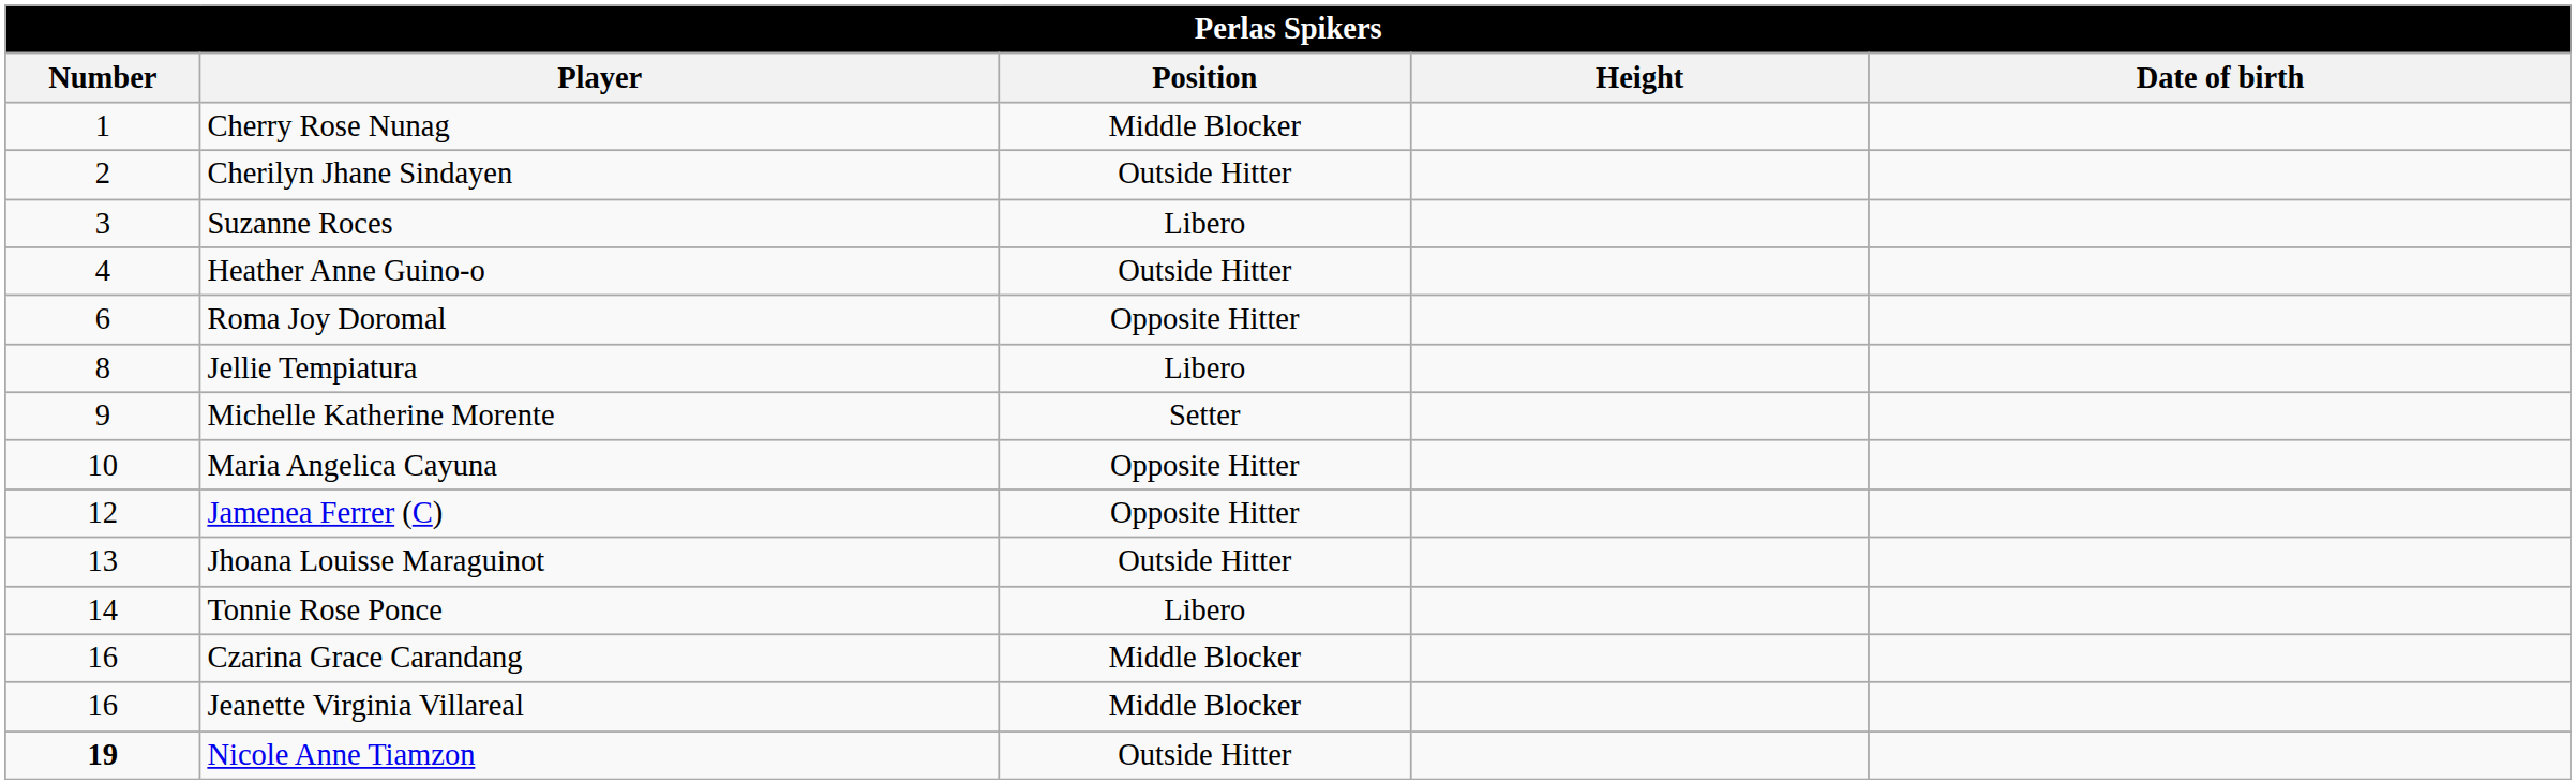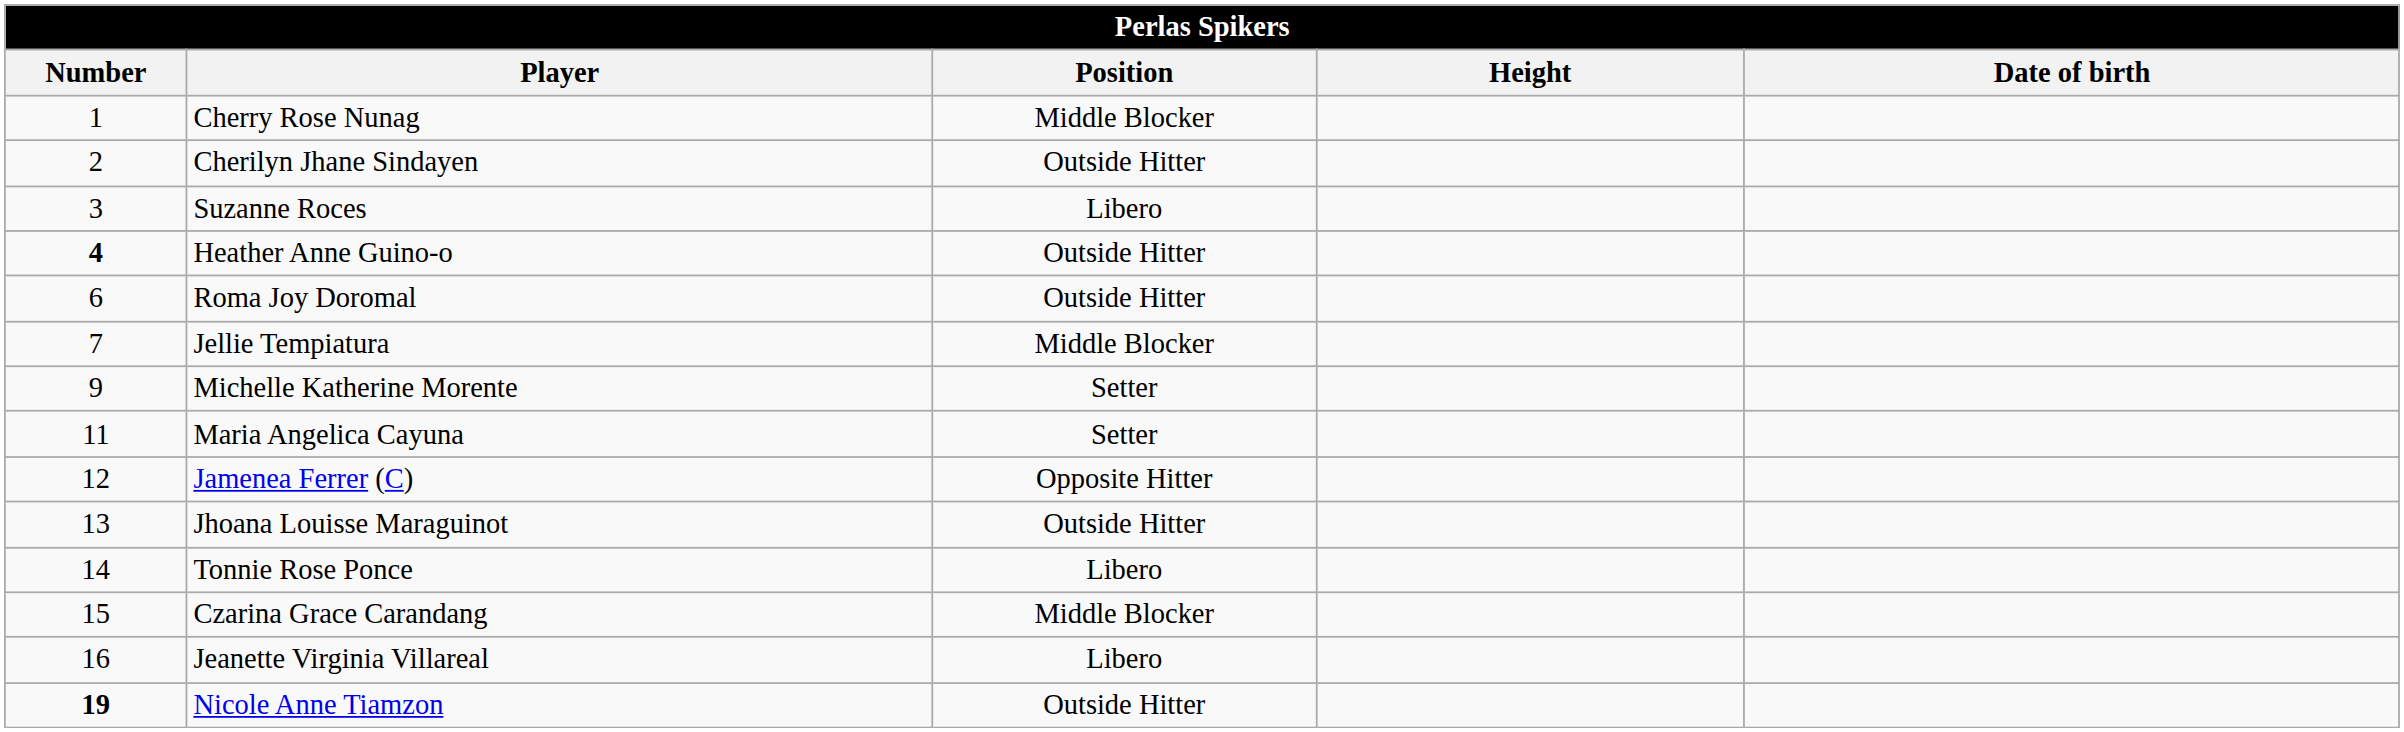 <table class="wikitable sortable" style="text-align:center; width: 85%; font-size:100%;">
 <tr>
 <th colspan="8" style= "background:black; color:white; text-align: center"><strong>Perlas Spikers</strong></th>
 </tr>
 <tr>
 <th style="width:3em;">Number</th>
 <th style="width:16em;">Player</th>
 <th style="width:8em;">Position</th>
 <th style="width:9em;">Height</th>
 <th style="width:14em;">Date of birth</th>
 </tr>
 <tr>
 <td>1</td>
 <td align="left">Cherry Rose Nunag</td>
 <td>Middle Blocker</td>
 <td></td>
 <td align=right></td>
 </tr>
 <tr>
 <td>2</td>
 <td align="left">Cherilyn Jhane Sindayen</td>
 <td>Outside Hitter</td>
 <td></td>
 <td align=right></td>
 </tr>
 <tr>
 <td>3</td>
 <td align="left">Suzanne Roces</td>
 <td>Libero</td>
 <td></td>
 <td align=right></td>
 </tr>
 <tr>
-<td>4</td>
+<td><strong>4</strong></td>
 <td align="left">Heather Anne Guino-o</td>
 <td>Outside Hitter</td>
 <td></td>
 <td align=right></td>
 </tr>
 <tr>
 <td>6</td>
 <td align="left">Roma Joy Doromal</td>
-<td>Opposite Hitter</td>
+<td>Outside Hitter</td>
 <td></td>
 <td align=right></td>
 </tr>
 <tr>
-<td>8</td>
+<td>7</td>
 <td align="left">Jellie Tempiatura</td>
-<td>Libero</td>
+<td>Middle Blocker</td>
 <td></td>
 <td align=right></td>
 </tr>
 <tr>
 <td>9</td>
 <td align="left">Michelle Katherine Morente</td>
 <td>Setter</td>
 <td></td>
 <td align=right></td>
 </tr>
 <tr>
-<td>10</td>
+<td>11</td>
 <td align="left">Maria Angelica Cayuna</td>
-<td>Opposite Hitter</td>
+<td>Setter</td>
 <td></td>
 <td align=right></td>
 </tr>
 <tr>
 <td>12</td>
 <td align="left"><a href='#'>Jamenea Ferrer</a> (<a href='#'>C</a>)</td>
 <td>Opposite Hitter</td>
 <td></td>
 <td align=right></td>
 </tr>
 <tr>
 <td>13</td>
 <td align="left">Jhoana Louisse Maraguinot</td>
 <td>Outside Hitter</td>
 <td></td>
 <td align=right></td>
 </tr>
 <tr>
 <td>14</td>
 <td align="left">Tonnie Rose Ponce</td>
 <td>Libero</td>
 <td></td>
 <td align=right></td>
 </tr>
 <tr>
-<td>16</td>
+<td>15</td>
 <td align="left">Czarina Grace Carandang</td>
 <td>Middle Blocker</td>
 <td></td>
 <td align=right></td>
 </tr>
 <tr>
 <td>16</td>
 <td align="left">Jeanette Virginia Villareal</td>
-<td>Middle Blocker</td>
+<td>Libero</td>
 <td></td>
 <td align=right></td>
 </tr>
 <tr>
 <td><strong>19</strong></td>
 <td align="left"><a href='#'>Nicole Anne Tiamzon</a></td>
 <td>Outside Hitter</td>
 <td></td>
 <td align=right></td>
 </tr>
 </table>
